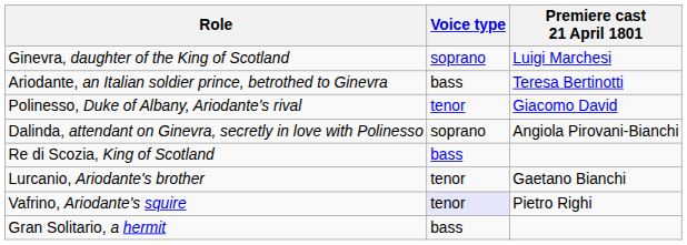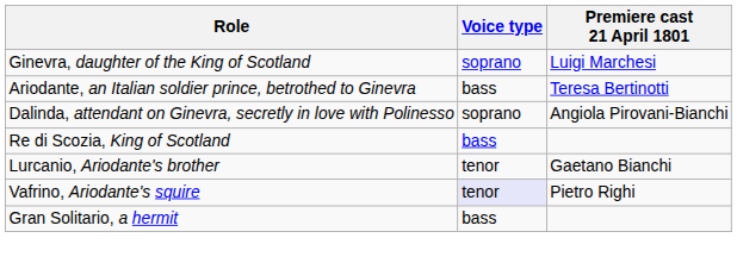 <table class="wikitable">
 <tr>
 <th>Role</th>
 <th><a href='#'>Voice type</a></th>
 <th>Premiere cast<br>21 April 1801</th>
 </tr>
 <tr>
 <td>Ginevra, <em>daughter of the King of Scotland</em></td>
 <td><a href='#'>soprano</a></td>
 <td><a href='#'>Luigi Marchesi</a></td>
 </tr>
 <tr>
 <td>Ariodante, <em>an Italian soldier prince, betrothed to Ginevra</em></td>
 <td>bass</td>
 <td><a href='#'>Teresa Bertinotti</a></td>
-</tr>
-<tr>
-<td>Polinesso, <em>Duke of Albany, Ariodante's rival</em></td>
-<td><a href='#'>tenor</a></td>
-<td><a href='#'>Giacomo David</a></td>
 </tr>
 <tr>
 <td>Dalinda, <em>attendant on Ginevra, secretly in love with Polinesso</em></td>
 <td>soprano</td>
 <td>Angiola Pirovani-Bianchi</td>
 </tr>
 <tr>
 <td>Re di Scozia, <em>King of Scotland</em></td>
 <td><a href='#'>bass</a></td>
 <td></td>
 </tr>
 <tr>
 <td>Lurcanio, <em>Ariodante's brother</em></td>
 <td>tenor</td>
 <td>Gaetano Bianchi</td>
 </tr>
 <tr>
 <td>Vafrino, <em>Ariodante's <a href='#'>squire</a></em></td>
 <td style="background: lavender;">tenor</td>
 <td>Pietro Righi</td>
 </tr>
 <tr>
 <td>Gran Solitario, <em>a <a href='#'>hermit</a></em></td>
 <td>bass</td>
 <td></td>
 </tr>
 </table>
